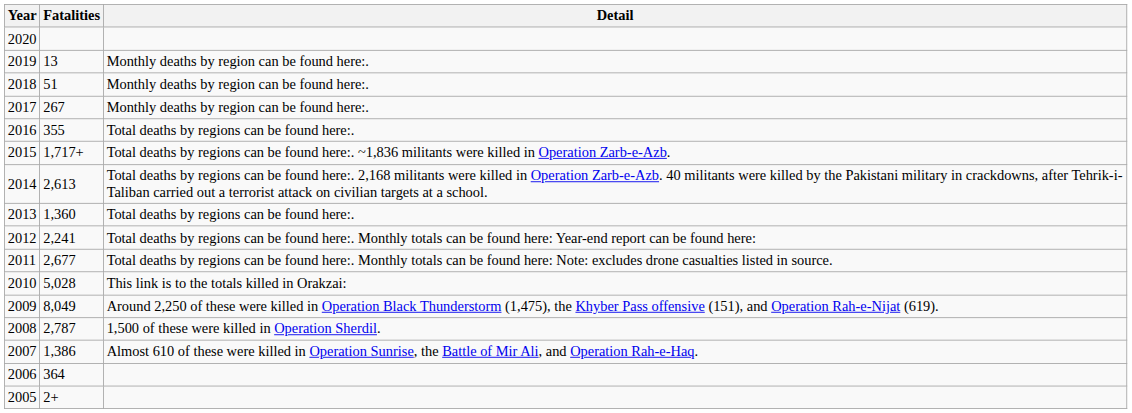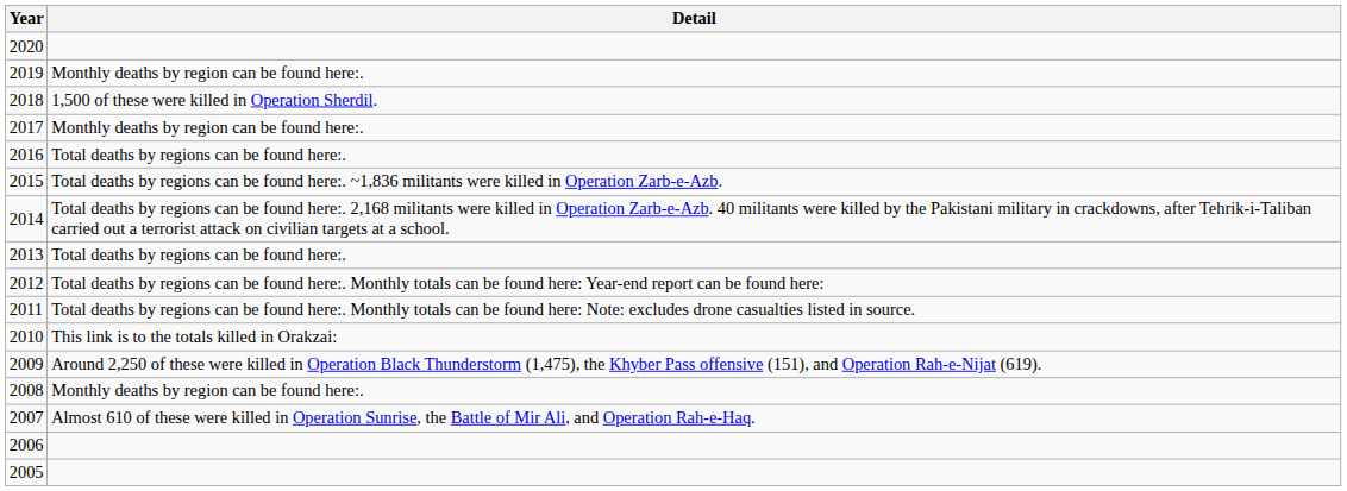 <table class="wikitable" border="1">
 <tr>
 <th>Year</th>
-<th>Fatalities</th>
 <th>Detail</th>
 </tr>
 <tr>
 <td>2020</td>
 <td></td>
-<td></td>
 </tr>
 <tr>
 <td>2019</td>
-<td>13</td>
 <td>Monthly deaths by region can be found here:.</td>
 </tr>
 <tr>
 <td>2018</td>
-<td>51</td>
-<td>Monthly deaths by region can be found here:.</td>
+<td>1,500 of these were killed in <a href='#'>Operation Sherdil</a>.</td>
 </tr>
 <tr>
 <td>2017</td>
-<td>267</td>
 <td>Monthly deaths by region can be found here:.</td>
 </tr>
 <tr>
 <td>2016</td>
-<td>355</td>
 <td>Total deaths by regions can be found here:.</td>
 </tr>
 <tr>
 <td>2015</td>
-<td>1,717+</td>
 <td>Total deaths by regions can be found here:. ~1,836 militants were killed in <a href='#'>Operation Zarb-e-Azb</a>.</td>
 </tr>
 <tr>
 <td>2014</td>
-<td>2,613</td>
 <td>Total deaths by regions can be found here:. 2,168 militants were killed in <a href='#'>Operation Zarb-e-Azb</a>. 40 militants were killed by the Pakistani military in crackdowns, after Tehrik-i-Taliban carried out a terrorist attack on civilian targets at a school.</td>
 </tr>
 <tr>
 <td>2013</td>
-<td>1,360</td>
 <td>Total deaths by regions can be found here:.</td>
 </tr>
 <tr>
 <td>2012</td>
-<td>2,241</td>
 <td>Total deaths by regions can be found here:. Monthly totals can be found here: Year-end report can be found here:</td>
 </tr>
 <tr>
 <td>2011</td>
-<td>2,677</td>
 <td>Total deaths by regions can be found here:. Monthly totals can be found here: Note: excludes drone casualties listed in source.</td>
 </tr>
 <tr>
 <td>2010</td>
-<td>5,028</td>
 <td>This link is to the totals killed in Orakzai:</td>
 </tr>
 <tr>
 <td>2009</td>
-<td>8,049</td>
 <td>Around 2,250 of these were killed in <a href='#'>Operation Black Thunderstorm</a> (1,475), the <a href='#'>Khyber Pass offensive</a> (151), and <a href='#'>Operation Rah-e-Nijat</a> (619).</td>
 </tr>
 <tr>
 <td>2008</td>
-<td>2,787</td>
-<td>1,500 of these were killed in <a href='#'>Operation Sherdil</a>.</td>
+<td>Monthly deaths by region can be found here:.</td>
 </tr>
 <tr>
 <td>2007</td>
-<td>1,386</td>
 <td>Almost 610 of these were killed in <a href='#'>Operation Sunrise</a>, the <a href='#'>Battle of Mir Ali</a>, and <a href='#'>Operation Rah-e-Haq</a>.</td>
 </tr>
 <tr>
 <td>2006</td>
-<td>364</td>
 <td></td>
 </tr>
 <tr>
 <td>2005</td>
-<td>2+</td>
 <td></td>
 </tr>
 </table>
